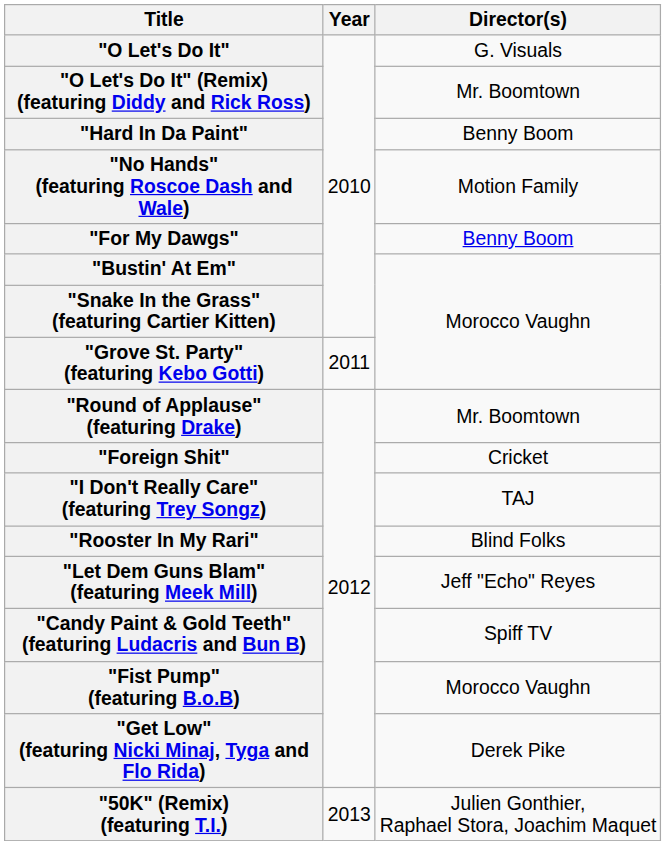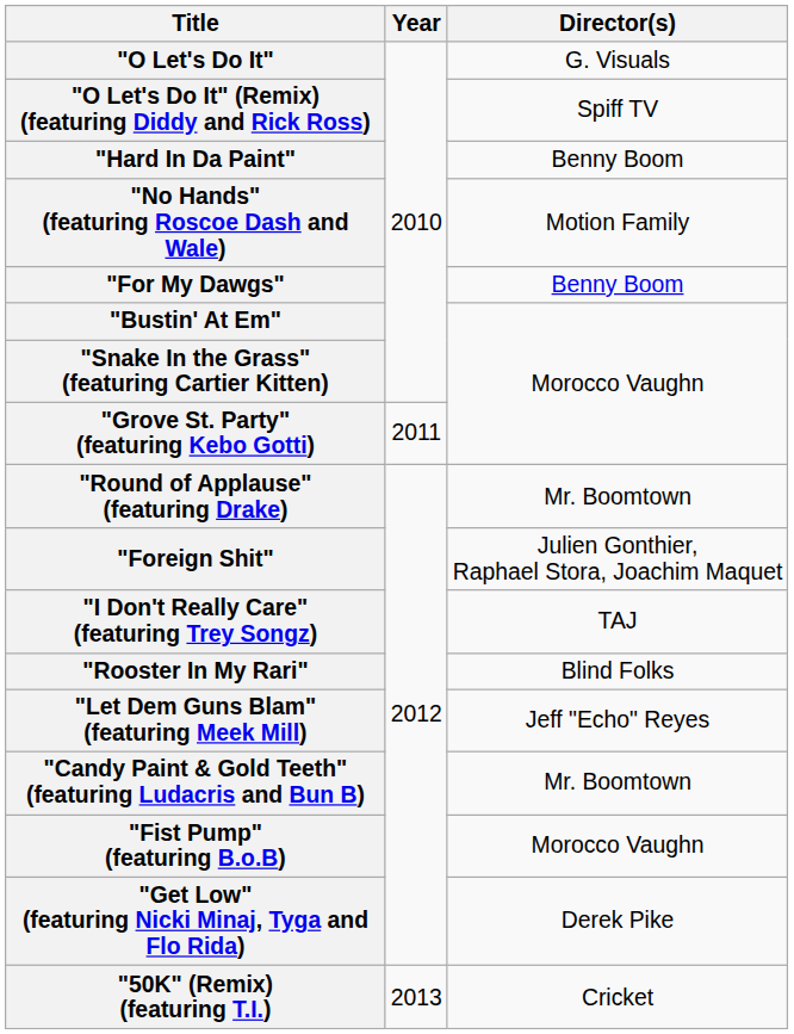 <table class="wikitable plainrowheaders" style="text-align:center;">
 <tr>
 <th scope="col" style="width:16em;">Title</th>
 <th scope="col">Year</th>
 <th scope="col">Director(s)</th>
 </tr>
 <tr>
 <th scope="row">"O Let's Do It"</th>
 <td rowspan="7">2010</td>
 <td>G. Visuals</td>
 </tr>
 <tr>
 <th scope="row">"O Let's Do It" (Remix)<br><span>(featuring <a href='#'>Diddy</a> and <a href='#'>Rick Ross</a>)</span></th>
-<td>Mr. Boomtown</td>
+<td>Spiff TV</td>
 </tr>
 <tr>
 <th scope="row">"Hard In Da Paint"</th>
 <td>Benny Boom</td>
 </tr>
 <tr>
 <th scope="row">"No Hands"<br><span>(featuring <a href='#'>Roscoe Dash</a> and <a href='#'>Wale</a>)</span></th>
 <td>Motion Family</td>
 </tr>
 <tr>
 <th scope="row">"For My Dawgs"</th>
 <td><a href='#'>Benny Boom</a></td>
 </tr>
 <tr>
 <th scope="row">"Bustin' At Em"</th>
 <td rowspan="3">Morocco Vaughn</td>
 </tr>
 <tr>
 <th scope="row">"Snake In the Grass"<br><span>(featuring Cartier Kitten)</span></th>
 </tr>
 <tr>
 <th scope="row">"Grove St. Party"<br><span>(featuring <a href='#'>Kebo Gotti</a>)</span></th>
 <td>2011</td>
 </tr>
 <tr>
 <th scope="row">"Round of Applause"<br><span>(featuring <a href='#'>Drake</a>)</span></th>
 <td rowspan="8">2012</td>
 <td>Mr. Boomtown</td>
 </tr>
 <tr>
 <th scope="row">"Foreign Shit"</th>
-<td>Cricket</td>
+<td>Julien Gonthier,<br> Raphael Stora, Joachim Maquet</td>
 </tr>
 <tr>
 <th scope="row">"I Don't Really Care"<br><span>(featuring <a href='#'>Trey Songz</a>)</span></th>
 <td>TAJ</td>
 </tr>
 <tr>
 <th scope="row">"Rooster In My Rari"</th>
 <td>Blind Folks</td>
 </tr>
 <tr>
 <th scope="row">"Let Dem Guns Blam"<br><span>(featuring <a href='#'>Meek Mill</a>)</span></th>
 <td>Jeff "Echo" Reyes</td>
 </tr>
 <tr>
 <th scope="row">"Candy Paint & Gold Teeth"<br><span>(featuring <a href='#'>Ludacris</a> and <a href='#'>Bun B</a>)</span></th>
-<td>Spiff TV</td>
+<td>Mr. Boomtown</td>
 </tr>
 <tr>
 <th scope="row">"Fist Pump"<br><span>(featuring <a href='#'>B.o.B</a>)</span></th>
 <td>Morocco Vaughn</td>
 </tr>
 <tr>
 <th scope="row">"Get Low"<br><span>(featuring <a href='#'>Nicki Minaj</a>, <a href='#'>Tyga</a> and <a href='#'>Flo Rida</a>)</span></th>
 <td>Derek Pike</td>
 </tr>
 <tr>
 <th scope="row">"50K" (Remix)<br><span>(featuring <a href='#'>T.I.</a>)</span></th>
 <td>2013</td>
-<td>Julien Gonthier,<br> Raphael Stora, Joachim Maquet</td>
+<td>Cricket</td>
 </tr>
 </table>
